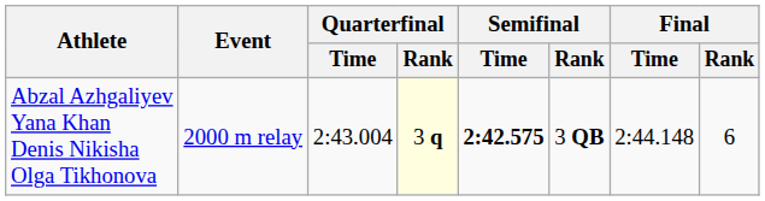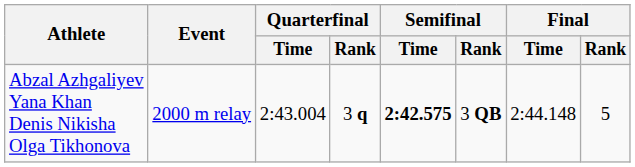 <table class="wikitable" style="font-size:90%">
 <tr>
 <th rowspan=2>Athlete</th>
 <th rowspan=2>Event</th>
 <th colspan=2>Quarterfinal</th>
 <th colspan=2>Semifinal</th>
 <th colspan=2>Final</th>
 </tr>
 <tr style="font-size:95%">
 <th>Time</th>
 <th>Rank</th>
 <th>Time</th>
 <th>Rank</th>
 <th>Time</th>
 <th>Rank</th>
 </tr>
 <tr align=center>
 <td align=left><a href='#'>Abzal Azhgaliyev</a><br><a href='#'>Yana Khan</a><br><a href='#'>Denis Nikisha</a><br><a href='#'>Olga Tikhonova</a></td>
 <td align=left><a href='#'>2000 m relay</a></td>
 <td>2:43.004</td>
-<td style="background: lightyellow;">3 <strong>q</strong></td>
+<td>3 <strong>q</strong></td>
 <td><strong>2:42.575</strong></td>
 <td>3 <strong>QB</strong></td>
 <td>2:44.148</td>
-<td>6</td>
+<td>5</td>
 </tr>
 </table>
